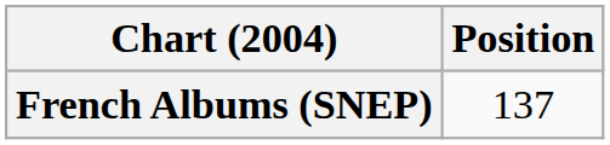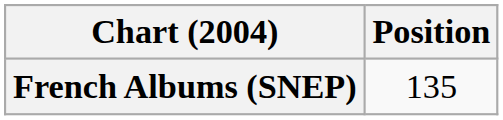 <table class="wikitable plainrowheaders" style="text-align:center">
 <tr>
 <th scope="col">Chart (2004)</th>
 <th scope="col">Position</th>
 </tr>
 <tr>
 <th scope="row">French Albums (SNEP)</th>
-<td>137</td>
+<td>135</td>
 </tr>
 </table>
